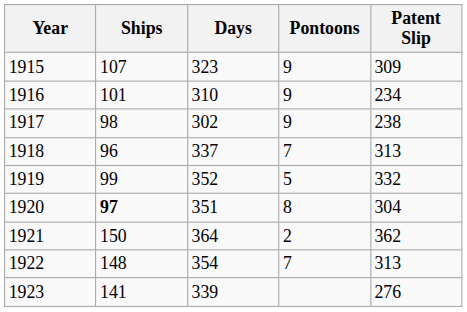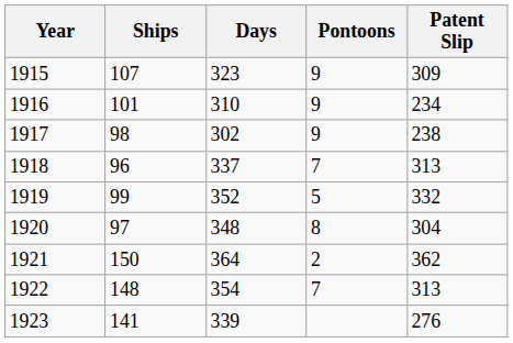 <table class="wikitable floatright">
 <tr>
 <th width="75">Year</th>
 <th width="75">Ships</th>
 <th width="75">Days</th>
 <th width="75">Pontoons</th>
 <th width="75">Patent Slip</th>
 </tr>
 <tr>
 <td>1915</td>
 <td>107</td>
 <td>323</td>
 <td>9</td>
 <td>309</td>
 </tr>
 <tr>
 <td>1916</td>
 <td>101</td>
 <td>310</td>
 <td>9</td>
 <td>234</td>
 </tr>
 <tr>
 <td>1917</td>
 <td>98</td>
 <td>302</td>
 <td>9</td>
 <td>238</td>
 </tr>
 <tr>
 <td>1918</td>
 <td>96</td>
 <td>337</td>
 <td>7</td>
 <td>313</td>
 </tr>
 <tr>
 <td>1919</td>
 <td>99</td>
 <td>352</td>
 <td>5</td>
 <td>332</td>
 </tr>
 <tr>
 <td>1920</td>
-<td><strong>97</strong></td>
-<td>351</td>
+<td>97</td>
+<td>348</td>
 <td>8</td>
 <td>304</td>
 </tr>
 <tr>
 <td>1921</td>
 <td>150</td>
 <td>364</td>
 <td>2</td>
 <td>362</td>
 </tr>
 <tr>
 <td>1922</td>
 <td>148</td>
 <td>354</td>
 <td>7</td>
 <td>313</td>
 </tr>
 <tr>
 <td>1923</td>
 <td>141</td>
 <td>339</td>
 <td></td>
 <td>276</td>
 </tr>
 </table>
